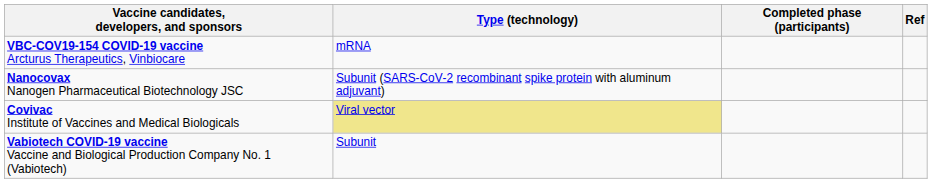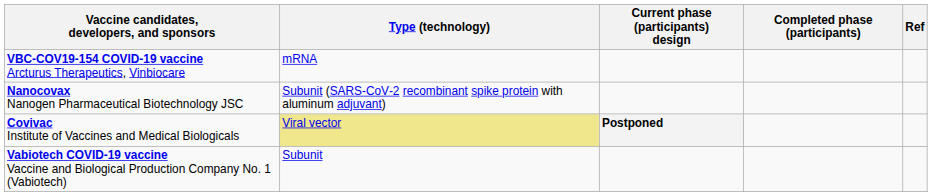 <table id="mw-customcollapsible-myDivision" class="wikitable sortable mw-collapsible">
 <tr>
 <th>Vaccine candidates,<br>developers, and sponsors</th>
 <th><a href='#'>Type</a> (technology)</th>
+<th>Current phase (participants)<br>design</th>
 <th>Completed phase (participants)</th>
 <th>Ref</th>
 </tr>
 <tr style="vertical-align:top">
 <td><strong><a href='#'>VBC-COV19-154 COVID-19 vaccine</a></strong><br><a href='#'>Arcturus Therapeutics</a>, <a href='#'>Vinbiocare</a></td>
 <td><a href='#'>mRNA</a></td>
 <td></td>
 <td></td>
+<td></td>
 </tr>
 <tr style="vertical-align:top">
 <td><strong><a href='#'>Nanocovax</a></strong><br>Nanogen Pharmaceutical Biotechnology JSC</td>
 <td><a href='#'>Subunit</a> (<a href='#'>SARS‑CoV‑2</a> <a href='#'>recombinant</a> <a href='#'>spike protein</a> with aluminum <a href='#'>adjuvant</a>)</td>
 <td></td>
 <td></td>
+<td></td>
 </tr>
 <tr style="vertical-align:top">
 <td><strong><a href='#'>Covivac</a></strong><br>Institute of Vaccines and Medical Biologicals</td>
 <td style="background: khaki;"><a href='#'>Viral vector</a></td>
+<td style="background:#F3F3F3;"><strong>Postponed</strong></td>
 <td></td>
 <td></td>
 </tr>
 <tr style="vertical-align:top">
 <td><strong><a href='#'>Vabiotech COVID-19 vaccine</a></strong><br> Vaccine and Biological Production Company No. 1 (Vabiotech)</td>
 <td><a href='#'>Subunit</a></td>
 <td></td>
 <td></td>
+<td></td>
 </tr>
 </table>
